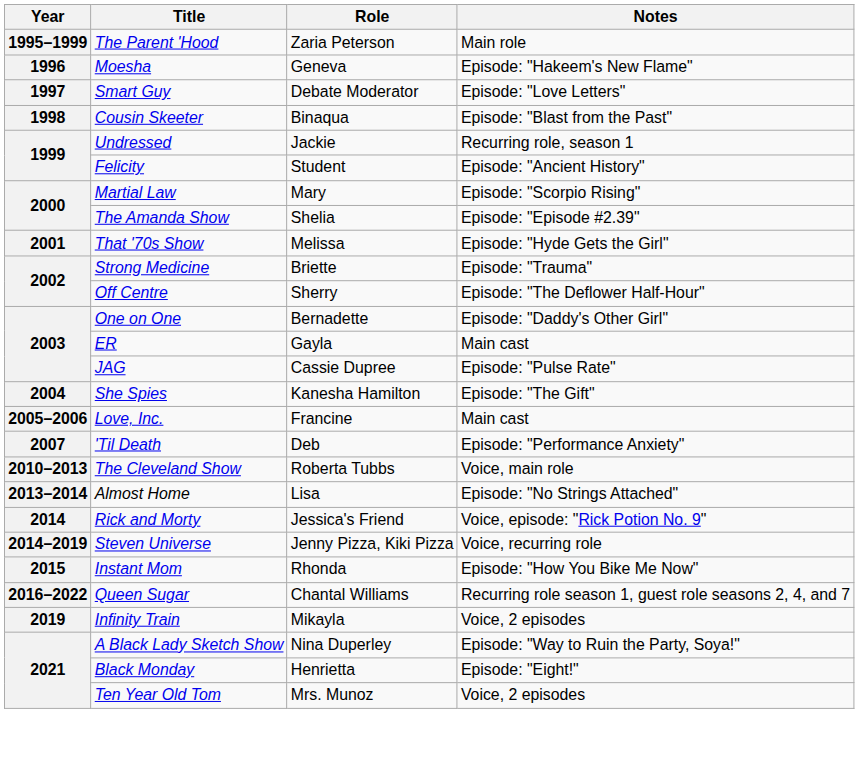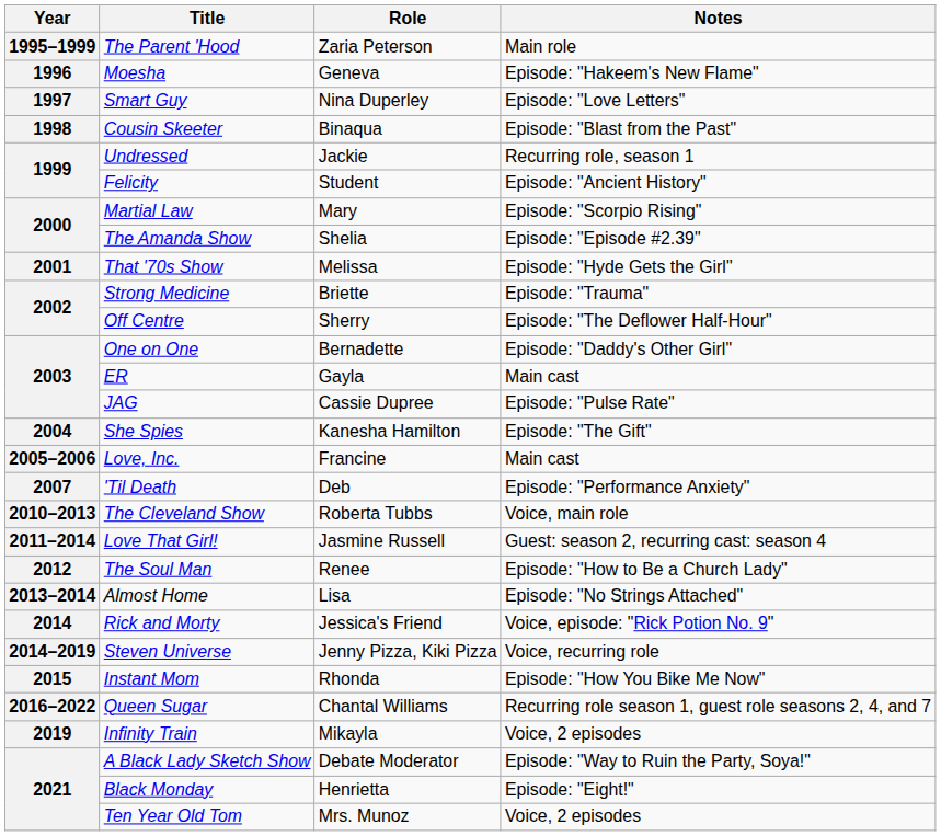 <table class="wikitable plainrowheaders sortable">
 <tr>
 <th scope="col">Year</th>
 <th scope="col">Title</th>
 <th scope="col">Role</th>
 <th scope="col">Notes</th>
 </tr>
 <tr>
 <th scope="row">1995–1999</th>
 <td><em><a href='#'>The Parent 'Hood</a></em></td>
 <td>Zaria Peterson</td>
 <td>Main role</td>
 </tr>
 <tr>
 <th scope="row">1996</th>
 <td><em><a href='#'>Moesha</a></em></td>
 <td>Geneva</td>
 <td>Episode: "Hakeem's New Flame"</td>
 </tr>
 <tr>
 <th scope="row">1997</th>
 <td><em><a href='#'>Smart Guy</a></em></td>
-<td>Debate Moderator</td>
+<td>Nina Duperley</td>
 <td>Episode: "Love Letters"</td>
 </tr>
 <tr>
 <th scope="row">1998</th>
 <td><em><a href='#'>Cousin Skeeter</a></em></td>
 <td>Binaqua</td>
 <td>Episode: "Blast from the Past"</td>
 </tr>
 <tr>
 <th scope="row" rowspan="2">1999</th>
 <td><em><a href='#'>Undressed</a></em></td>
 <td>Jackie</td>
 <td>Recurring role, season 1</td>
 </tr>
 <tr>
 <td><em><a href='#'>Felicity</a></em></td>
 <td>Student</td>
 <td>Episode: "Ancient History"</td>
 </tr>
 <tr>
 <th scope="row" rowspan="2">2000</th>
 <td><em><a href='#'>Martial Law</a></em></td>
 <td>Mary</td>
 <td>Episode: "Scorpio Rising"</td>
 </tr>
 <tr>
 <td><em><a href='#'>The Amanda Show</a></em></td>
 <td>Shelia</td>
 <td>Episode: "Episode #2.39"</td>
 </tr>
 <tr>
 <th scope="row">2001</th>
 <td><em><a href='#'>That '70s Show</a></em></td>
 <td>Melissa</td>
 <td>Episode: "Hyde Gets the Girl"</td>
 </tr>
 <tr>
 <th scope="row" rowspan="2">2002</th>
 <td><em><a href='#'>Strong Medicine</a></em></td>
 <td>Briette</td>
 <td>Episode: "Trauma"</td>
 </tr>
 <tr>
 <td><em><a href='#'>Off Centre</a></em></td>
 <td>Sherry</td>
 <td>Episode: "The Deflower Half-Hour"</td>
 </tr>
 <tr>
 <th scope="row" rowspan="3">2003</th>
 <td><em><a href='#'>One on One</a></em></td>
 <td>Bernadette</td>
 <td>Episode: "Daddy's Other Girl"</td>
 </tr>
 <tr>
 <td><em><a href='#'>ER</a></em></td>
 <td>Gayla</td>
 <td>Main cast</td>
 </tr>
 <tr>
 <td><em><a href='#'>JAG</a></em></td>
 <td>Cassie Dupree</td>
 <td>Episode: "Pulse Rate"</td>
 </tr>
 <tr>
 <th scope="row">2004</th>
 <td><em><a href='#'>She Spies</a></em></td>
 <td>Kanesha Hamilton</td>
 <td>Episode: "The Gift"</td>
 </tr>
 <tr>
 <th scope="row">2005–2006</th>
 <td><em><a href='#'>Love, Inc.</a></em></td>
 <td>Francine</td>
 <td>Main cast</td>
 </tr>
 <tr>
 <th scope="row">2007</th>
 <td><em><a href='#'>'Til Death</a></em></td>
 <td>Deb</td>
 <td>Episode: "Performance Anxiety"</td>
 </tr>
 <tr>
 <th scope="row">2010–2013</th>
 <td><em><a href='#'>The Cleveland Show</a></em></td>
 <td>Roberta Tubbs</td>
 <td>Voice, main role</td>
 </tr>
 <tr>
+<th scope="row">2011–2014</th>
+<td><em><a href='#'>Love That Girl!</a></em></td>
+<td>Jasmine Russell</td>
+<td>Guest: season 2, recurring cast: season 4</td>
+</tr>
+<tr>
+<th scope="row">2012</th>
+<td><em><a href='#'>The Soul Man</a></em></td>
+<td>Renee</td>
+<td>Episode: "How to Be a Church Lady"</td>
+</tr>
+<tr>
 <th scope="row">2013–2014</th>
 <td><em>Almost Home</em></td>
 <td>Lisa</td>
 <td>Episode: "No Strings Attached"</td>
 </tr>
 <tr>
 <th scope="row">2014</th>
 <td><em><a href='#'>Rick and Morty</a></em></td>
 <td>Jessica's Friend</td>
 <td>Voice, episode: "<a href='#'>Rick Potion No. 9</a>"</td>
 </tr>
 <tr>
 <th scope="row">2014–2019</th>
 <td><em><a href='#'>Steven Universe</a></em></td>
 <td>Jenny Pizza, Kiki Pizza</td>
 <td>Voice, recurring role</td>
 </tr>
 <tr>
 <th scope="row">2015</th>
 <td><em><a href='#'>Instant Mom</a></em></td>
 <td>Rhonda</td>
 <td>Episode: "How You Bike Me Now"</td>
 </tr>
 <tr>
 <th scope="row">2016–2022</th>
 <td><em><a href='#'>Queen Sugar</a></em></td>
 <td>Chantal Williams</td>
 <td>Recurring role season 1, guest role seasons 2, 4, and 7</td>
 </tr>
 <tr>
 <th scope="row">2019</th>
 <td><em><a href='#'>Infinity Train</a></em></td>
 <td>Mikayla</td>
 <td>Voice, 2 episodes</td>
 </tr>
 <tr>
 <th scope="row" rowspan="3">2021</th>
 <td><em><a href='#'>A Black Lady Sketch Show</a></em></td>
-<td>Nina Duperley</td>
+<td>Debate Moderator</td>
 <td>Episode: "Way to Ruin the Party, Soya!"</td>
 </tr>
 <tr>
 <td><em><a href='#'>Black Monday</a></em></td>
 <td>Henrietta</td>
 <td>Episode: "Eight!"</td>
 </tr>
 <tr>
 <td><em><a href='#'>Ten Year Old Tom</a></em></td>
 <td>Mrs. Munoz</td>
 <td>Voice, 2 episodes</td>
 </tr>
 </table>
